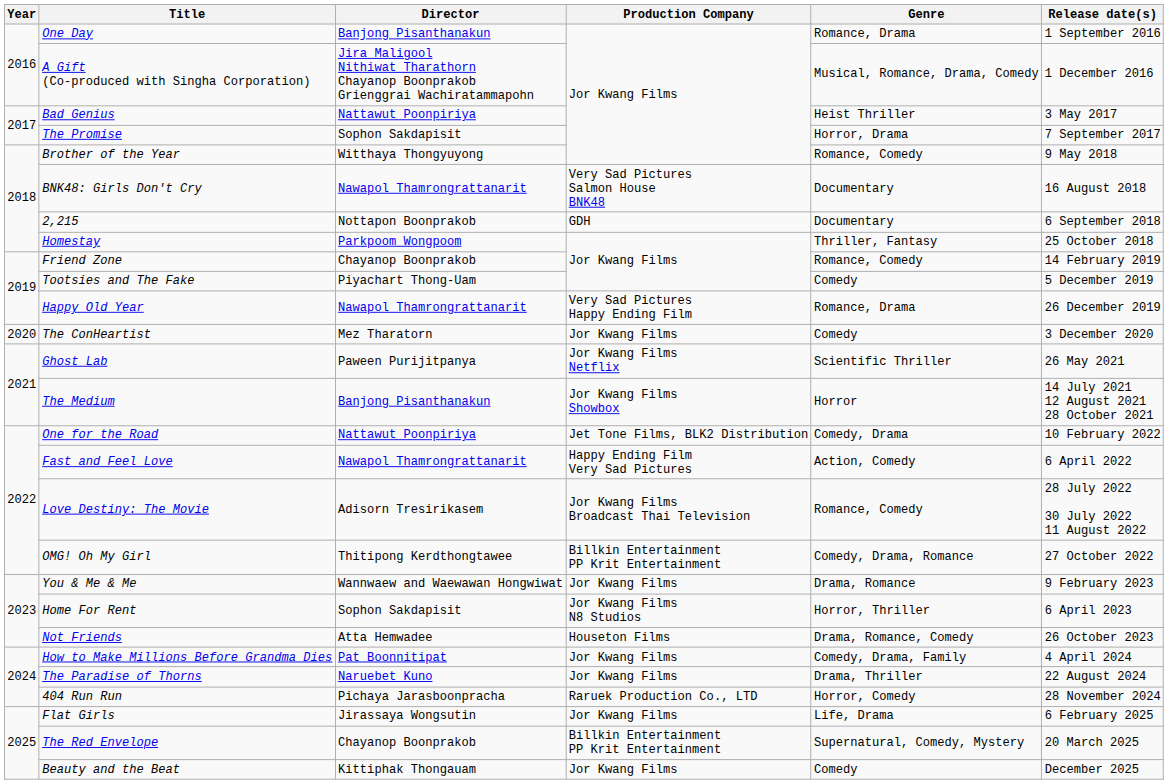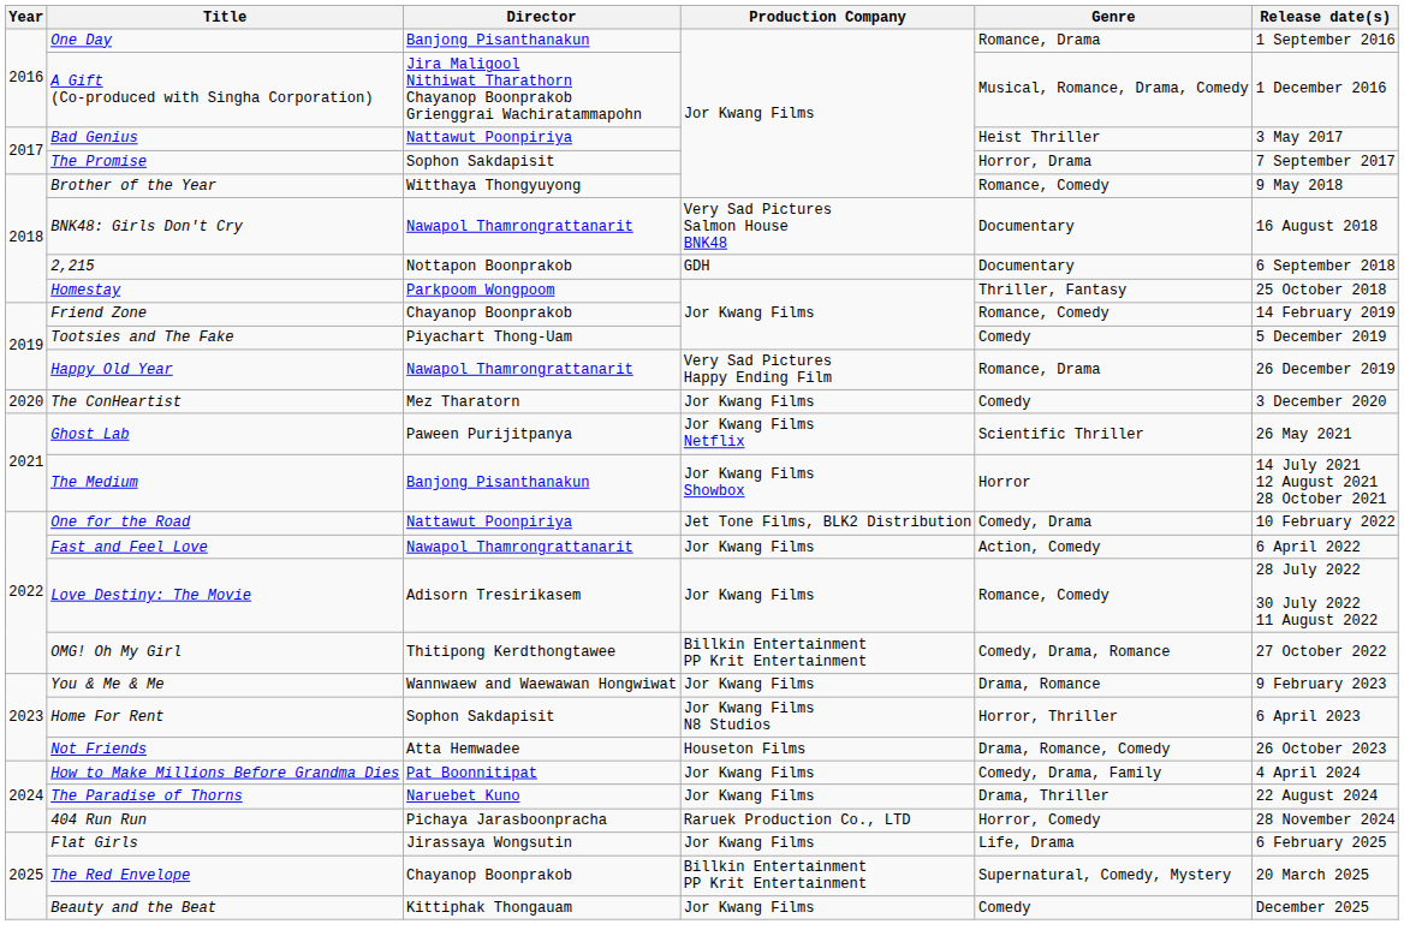 <table class="wikitable">
 <tr>
 <th>Year</th>
 <th>Title</th>
 <th>Director</th>
 <th>Production Company</th>
 <th>Genre</th>
 <th>Release date(s) </th>
 </tr>
 <tr>
 <td rowspan="2">2016</td>
 <td><em><a href='#'>One Day</a></em></td>
 <td><a href='#'>Banjong Pisanthanakun</a></td>
 <td rowspan="5">Jor Kwang Films</td>
 <td>Romance, Drama</td>
 <td>1 September 2016</td>
 </tr>
 <tr>
 <td><em><a href='#'>A Gift</a></em><br>(Co-produced with Singha Corporation)</td>
 <td><a href='#'>Jira Maligool</a><br><a href='#'>Nithiwat Tharathorn</a><br>Chayanop Boonprakob<br>Grienggrai Wachiratammapohn</td>
 <td>Musical, Romance, Drama, Comedy</td>
 <td>1 December 2016</td>
 </tr>
 <tr>
 <td rowspan="2">2017</td>
 <td><em><a href='#'>Bad Genius</a></em></td>
 <td><a href='#'>Nattawut Poonpiriya</a></td>
 <td>Heist Thriller</td>
 <td>3 May 2017</td>
 </tr>
 <tr>
 <td><em><a href='#'>The Promise</a></em></td>
 <td>Sophon Sakdapisit</td>
 <td>Horror, Drama</td>
 <td>7 September 2017</td>
 </tr>
 <tr>
 <td rowspan="4">2018</td>
 <td><em>Brother of the Year</em></td>
 <td>Witthaya Thongyuyong</td>
 <td>Romance, Comedy</td>
 <td>9 May 2018</td>
 </tr>
 <tr>
 <td><em>BNK48: Girls Don't Cry</em></td>
 <td><a href='#'>Nawapol Thamrongrattanarit</a></td>
 <td>Very Sad Pictures<br>Salmon House<br><a href='#'>BNK48</a></td>
 <td>Documentary</td>
 <td>16 August 2018</td>
 </tr>
 <tr>
 <td><em>2,215</em></td>
 <td>Nottapon Boonprakob</td>
 <td>GDH</td>
 <td>Documentary</td>
 <td>6 September 2018</td>
 </tr>
 <tr>
 <td><em><a href='#'>Homestay</a></em></td>
 <td><a href='#'>Parkpoom Wongpoom</a></td>
 <td rowspan="3">Jor Kwang Films</td>
 <td>Thriller, Fantasy</td>
 <td>25 October 2018</td>
 </tr>
 <tr>
 <td rowspan="3">2019</td>
 <td><em>Friend Zone</em></td>
 <td>Chayanop Boonprakob</td>
 <td>Romance, Comedy</td>
 <td>14 February 2019</td>
 </tr>
 <tr>
 <td><em>Tootsies and The Fake</em></td>
 <td>Piyachart Thong-Uam</td>
 <td>Comedy</td>
 <td>5 December 2019</td>
 </tr>
 <tr>
 <td><em><a href='#'>Happy Old Year</a></em></td>
 <td><a href='#'>Nawapol Thamrongrattanarit</a></td>
 <td>Very Sad Pictures<br>Happy Ending Film</td>
 <td>Romance, Drama</td>
 <td>26 December 2019</td>
 </tr>
 <tr>
 <td>2020</td>
 <td><em>The ConHeartist</em></td>
 <td>Mez Tharatorn</td>
 <td>Jor Kwang Films</td>
 <td>Comedy</td>
 <td>3 December 2020</td>
 </tr>
 <tr>
 <td rowspan="2">2021</td>
 <td><em><a href='#'>Ghost Lab</a></em></td>
 <td>Paween Purijitpanya</td>
 <td>Jor Kwang Films<br><a href='#'>Netflix</a></td>
 <td>Scientific Thriller</td>
 <td>26 May 2021</td>
 </tr>
 <tr>
 <td><em><a href='#'>The Medium</a></em></td>
 <td><a href='#'>Banjong Pisanthanakun</a></td>
 <td>Jor Kwang Films<br><a href='#'>Showbox</a></td>
 <td>Horror</td>
 <td>14 July 2021 <br>12 August 2021 <br>28 October 2021 </td>
 </tr>
 <tr>
 <td rowspan="4">2022</td>
 <td><em><a href='#'>One for the Road</a></em></td>
 <td><a href='#'>Nattawut Poonpiriya</a></td>
 <td>Jet Tone Films, BLK2 Distribution</td>
 <td>Comedy, Drama</td>
 <td>10 February 2022</td>
 </tr>
 <tr>
 <td><em><a href='#'>Fast and Feel Love</a></em></td>
 <td><a href='#'>Nawapol Thamrongrattanarit</a></td>
-<td>Happy Ending Film<br>Very Sad Pictures</td>
+<td>Jor Kwang Films</td>
 <td>Action, Comedy</td>
 <td>6 April 2022</td>
 </tr>
 <tr>
 <td><em><a href='#'>Love Destiny: The Movie</a></em></td>
 <td>Adisorn Tresirikasem</td>
-<td>Jor Kwang Films<br>Broadcast Thai Television</td>
+<td>Jor Kwang Films</td>
 <td>Romance, Comedy</td>
 <td>28 July 2022<br><br>30 July 2022 <br>11 August 2022 </td>
 </tr>
 <tr>
 <td><em>OMG! Oh My Girl</em></td>
 <td>Thitipong Kerdthongtawee</td>
 <td>Billkin Entertainment<br>PP Krit Entertainment</td>
 <td>Comedy, Drama, Romance</td>
 <td>27 October 2022</td>
 </tr>
 <tr>
 <td rowspan="3">2023</td>
 <td><em>You & Me & Me</em></td>
 <td>Wannwaew and Waewawan Hongwiwat</td>
 <td>Jor Kwang Films</td>
 <td>Drama, Romance</td>
 <td>9 February 2023</td>
 </tr>
 <tr>
 <td><em>Home For Rent</em></td>
 <td>Sophon Sakdapisit</td>
 <td>Jor Kwang Films<br>N8 Studios</td>
 <td>Horror, Thriller</td>
 <td>6 April 2023</td>
 </tr>
 <tr>
 <td><em><a href='#'>Not Friends</a></em></td>
 <td>Atta Hemwadee</td>
 <td>Houseton Films</td>
 <td>Drama, Romance, Comedy</td>
 <td>26 October 2023</td>
 </tr>
 <tr>
 <td rowspan="3">2024</td>
 <td><em><a href='#'>How to Make Millions Before Grandma Dies</a></em></td>
 <td><a href='#'>Pat Boonnitipat</a></td>
 <td>Jor Kwang Films</td>
 <td>Comedy, Drama, Family</td>
 <td>4 April 2024</td>
 </tr>
 <tr>
 <td><em><a href='#'>The Paradise of Thorns</a></em></td>
 <td><a href='#'>Naruebet Kuno</a></td>
 <td>Jor Kwang Films</td>
 <td>Drama, Thriller</td>
 <td>22 August 2024</td>
 </tr>
 <tr>
 <td><em>404 Run Run</em></td>
 <td>Pichaya Jarasboonpracha</td>
 <td>Raruek Production Co., LTD</td>
 <td>Horror, Comedy</td>
 <td>28 November 2024</td>
 </tr>
 <tr>
 <td rowspan="3">2025</td>
 <td><em>Flat Girls</em></td>
 <td>Jirassaya Wongsutin</td>
 <td>Jor Kwang Films</td>
 <td>Life, Drama</td>
 <td>6 February 2025</td>
 </tr>
 <tr>
 <td><em><a href='#'>The Red Envelope</a></em></td>
 <td>Chayanop Boonprakob</td>
 <td>Billkin Entertainment<br>PP Krit Entertainment</td>
 <td>Supernatural, Comedy, Mystery</td>
 <td>20 March 2025</td>
 </tr>
 <tr>
 <td><em>Beauty and the Beat</em></td>
 <td>Kittiphak Thongauam</td>
 <td>Jor Kwang Films</td>
 <td>Comedy</td>
 <td>December 2025</td>
 </tr>
 </table>
